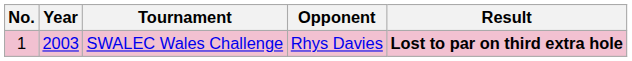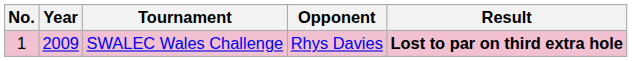 <table class="wikitable" style="font-size:95%;">
 <tr>
 <th>No.</th>
 <th>Year</th>
 <th>Tournament</th>
 <th>Opponent</th>
 <th>Result</th>
 </tr>
 <tr style="background:#F2C1D1;">
 <td align=center>1</td>
-<td><a href='#'>2003</a></td>
+<td><a href='#'>2009</a></td>
 <td><a href='#'>SWALEC Wales Challenge</a></td>
 <td> <a href='#'>Rhys Davies</a></td>
 <td><strong>Lost to par on third extra hole</strong></td>
 </tr>
 </table>
